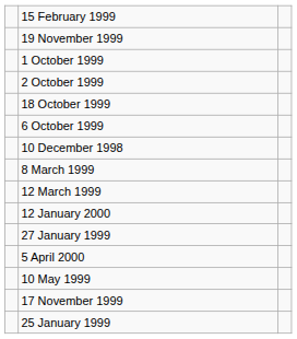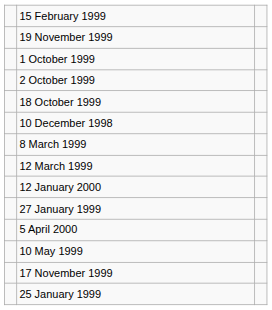 <table class="wikitable" style="font-size: 89%; float: left; width: 24em; margin-right: 1em; height: 390px;">
 <tr>
 <td></td>
 <td>15 February 1999</td>
 <td></td>
 </tr>
 <tr>
 <td></td>
 <td>19 November 1999</td>
 <td></td>
 </tr>
 <tr>
 <td></td>
 <td>1 October 1999</td>
 <td></td>
 </tr>
 <tr>
 <td></td>
 <td>2 October 1999</td>
 <td></td>
 </tr>
 <tr>
 <td></td>
 <td>18 October 1999</td>
-<td></td>
-</tr>
-<tr>
-<td></td>
-<td>6 October 1999</td>
 <td></td>
 </tr>
 <tr>
 <td></td>
 <td>10 December 1998</td>
 <td></td>
 </tr>
 <tr>
 <td></td>
 <td>8 March 1999</td>
 <td></td>
 </tr>
 <tr>
 <td></td>
 <td>12 March 1999</td>
 <td></td>
 </tr>
 <tr>
 <td></td>
 <td>12 January 2000</td>
 <td></td>
 </tr>
 <tr>
 <td></td>
 <td>27 January 1999</td>
 <td></td>
 </tr>
 <tr>
 <td></td>
 <td>5 April 2000</td>
 <td></td>
 </tr>
 <tr>
 <td></td>
 <td>10 May 1999</td>
 <td></td>
 </tr>
 <tr>
 <td></td>
 <td>17 November 1999</td>
 <td></td>
 </tr>
 <tr>
 <td></td>
 <td>25 January 1999</td>
 <td></td>
 </tr>
 </table>
